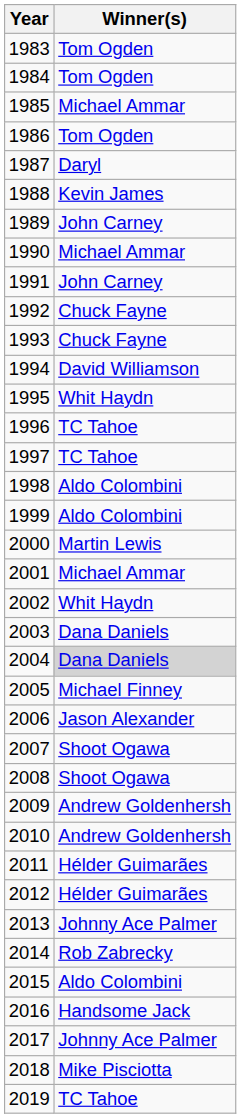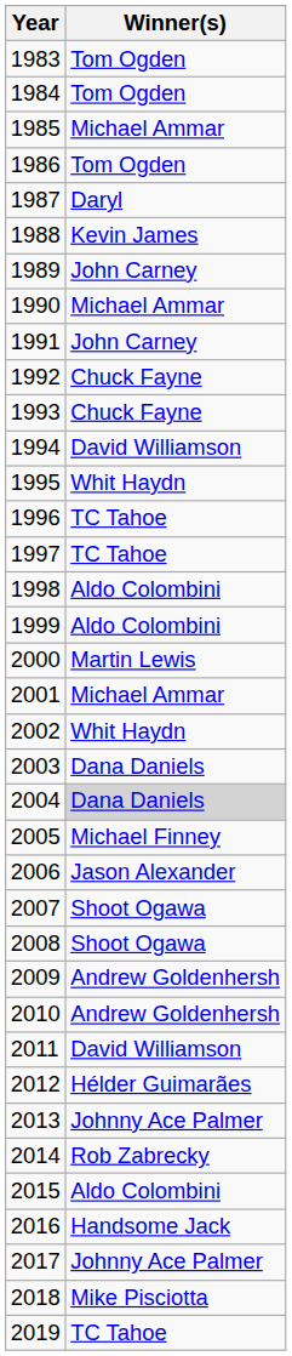 <table class="wikitable sortable">
 <tr>
 <th>Year</th>
 <th>Winner(s)</th>
 </tr>
 <tr>
 <td>1983</td>
 <td><a href='#'>Tom Ogden</a></td>
 </tr>
 <tr>
 <td>1984</td>
 <td><a href='#'>Tom Ogden</a></td>
 </tr>
 <tr>
 <td>1985</td>
 <td><a href='#'>Michael Ammar</a></td>
 </tr>
 <tr>
 <td>1986</td>
 <td><a href='#'>Tom Ogden</a></td>
 </tr>
 <tr>
 <td>1987</td>
 <td><a href='#'>Daryl</a></td>
 </tr>
 <tr>
 <td>1988</td>
 <td><a href='#'>Kevin James</a></td>
 </tr>
 <tr>
 <td>1989</td>
 <td><a href='#'>John Carney</a></td>
 </tr>
 <tr>
 <td>1990</td>
 <td><a href='#'>Michael Ammar</a></td>
 </tr>
 <tr>
 <td>1991</td>
 <td><a href='#'>John Carney</a></td>
 </tr>
 <tr>
 <td>1992</td>
 <td><a href='#'>Chuck Fayne</a></td>
 </tr>
 <tr>
 <td>1993</td>
 <td><a href='#'>Chuck Fayne</a></td>
 </tr>
 <tr>
 <td>1994</td>
 <td><a href='#'>David Williamson</a></td>
 </tr>
 <tr>
 <td>1995</td>
 <td><a href='#'>Whit Haydn</a></td>
 </tr>
 <tr>
 <td>1996</td>
 <td><a href='#'>TC Tahoe</a></td>
 </tr>
 <tr>
 <td>1997</td>
 <td><a href='#'>TC Tahoe</a></td>
 </tr>
 <tr>
 <td>1998</td>
 <td><a href='#'>Aldo Colombini</a></td>
 </tr>
 <tr>
 <td>1999</td>
 <td><a href='#'>Aldo Colombini</a></td>
 </tr>
 <tr>
 <td>2000</td>
 <td><a href='#'>Martin Lewis</a></td>
 </tr>
 <tr>
 <td>2001</td>
 <td><a href='#'>Michael Ammar</a></td>
 </tr>
 <tr>
 <td>2002</td>
 <td><a href='#'>Whit Haydn</a></td>
 </tr>
 <tr>
 <td>2003</td>
 <td><a href='#'>Dana Daniels</a></td>
 </tr>
 <tr>
 <td>2004</td>
 <td style="background: lightgrey;"><a href='#'>Dana Daniels</a></td>
 </tr>
 <tr>
 <td>2005</td>
 <td><a href='#'>Michael Finney</a></td>
 </tr>
 <tr>
 <td>2006</td>
 <td><a href='#'>Jason Alexander</a></td>
 </tr>
 <tr>
 <td>2007</td>
 <td><a href='#'>Shoot Ogawa</a></td>
 </tr>
 <tr>
 <td>2008</td>
 <td><a href='#'>Shoot Ogawa</a></td>
 </tr>
 <tr>
 <td>2009</td>
 <td><a href='#'>Andrew Goldenhersh</a></td>
 </tr>
 <tr>
 <td>2010</td>
 <td><a href='#'>Andrew Goldenhersh</a></td>
 </tr>
 <tr>
 <td>2011</td>
-<td><a href='#'>Hélder Guimarães</a></td>
+<td><a href='#'>David Williamson</a></td>
 </tr>
 <tr>
 <td>2012</td>
 <td><a href='#'>Hélder Guimarães</a></td>
 </tr>
 <tr>
 <td>2013</td>
 <td><a href='#'>Johnny Ace Palmer</a></td>
 </tr>
 <tr>
 <td>2014</td>
 <td><a href='#'>Rob Zabrecky</a></td>
 </tr>
 <tr>
 <td>2015</td>
 <td><a href='#'>Aldo Colombini</a></td>
 </tr>
 <tr>
 <td>2016</td>
 <td><a href='#'>Handsome Jack</a></td>
 </tr>
 <tr>
 <td>2017</td>
 <td><a href='#'>Johnny Ace Palmer</a></td>
 </tr>
 <tr>
 <td>2018</td>
 <td><a href='#'>Mike Pisciotta</a></td>
 </tr>
 <tr>
 <td>2019</td>
 <td><a href='#'>TC Tahoe</a></td>
 </tr>
 </table>
